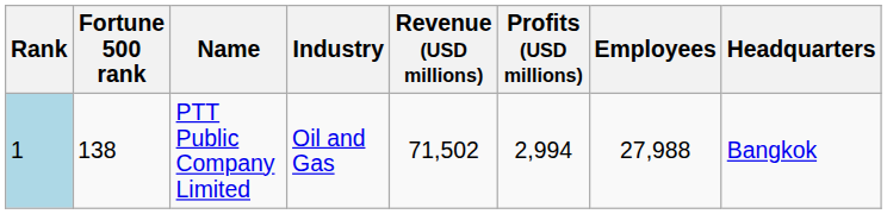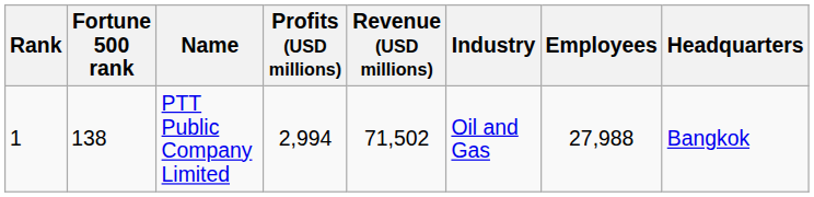 <table class="wikitable sortable">
 <tr>
 <th>Rank</th>
 <th>Fortune 500<br>rank</th>
 <th>Name</th>
+<th>Profits<br><small>(USD millions)</small></th>
+<th>Revenue<br><small>(USD millions)</small></th>
 <th>Industry</th>
-<th>Revenue<br><small>(USD millions)</small></th>
-<th>Profits<br><small>(USD millions)</small></th>
 <th>Employees</th>
 <th>Headquarters</th>
 </tr>
 <tr>
-<td style="background: lightblue;">1</td>
+<td>1</td>
 <td>138</td>
 <td><a href='#'>PTT Public Company Limited</a></td>
+<td style="text-align:center;">2,994</td>
+<td style="text-align:center;">71,502</td>
 <td><a href='#'>Oil and Gas</a></td>
-<td style="text-align:center;">71,502</td>
-<td style="text-align:center;">2,994</td>
 <td style="text-align:center;">27,988</td>
 <td><a href='#'>Bangkok</a></td>
 </tr>
 </table>
